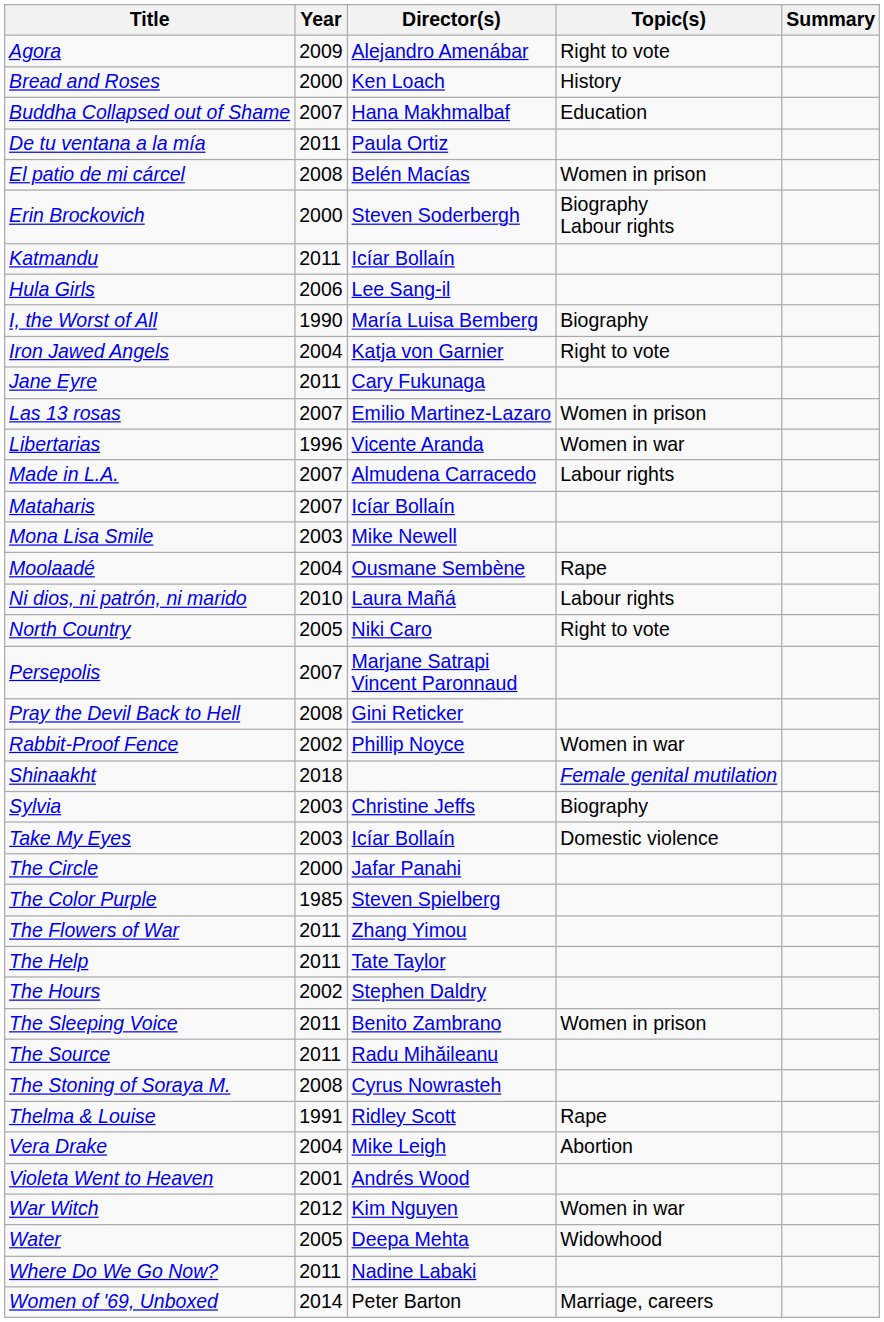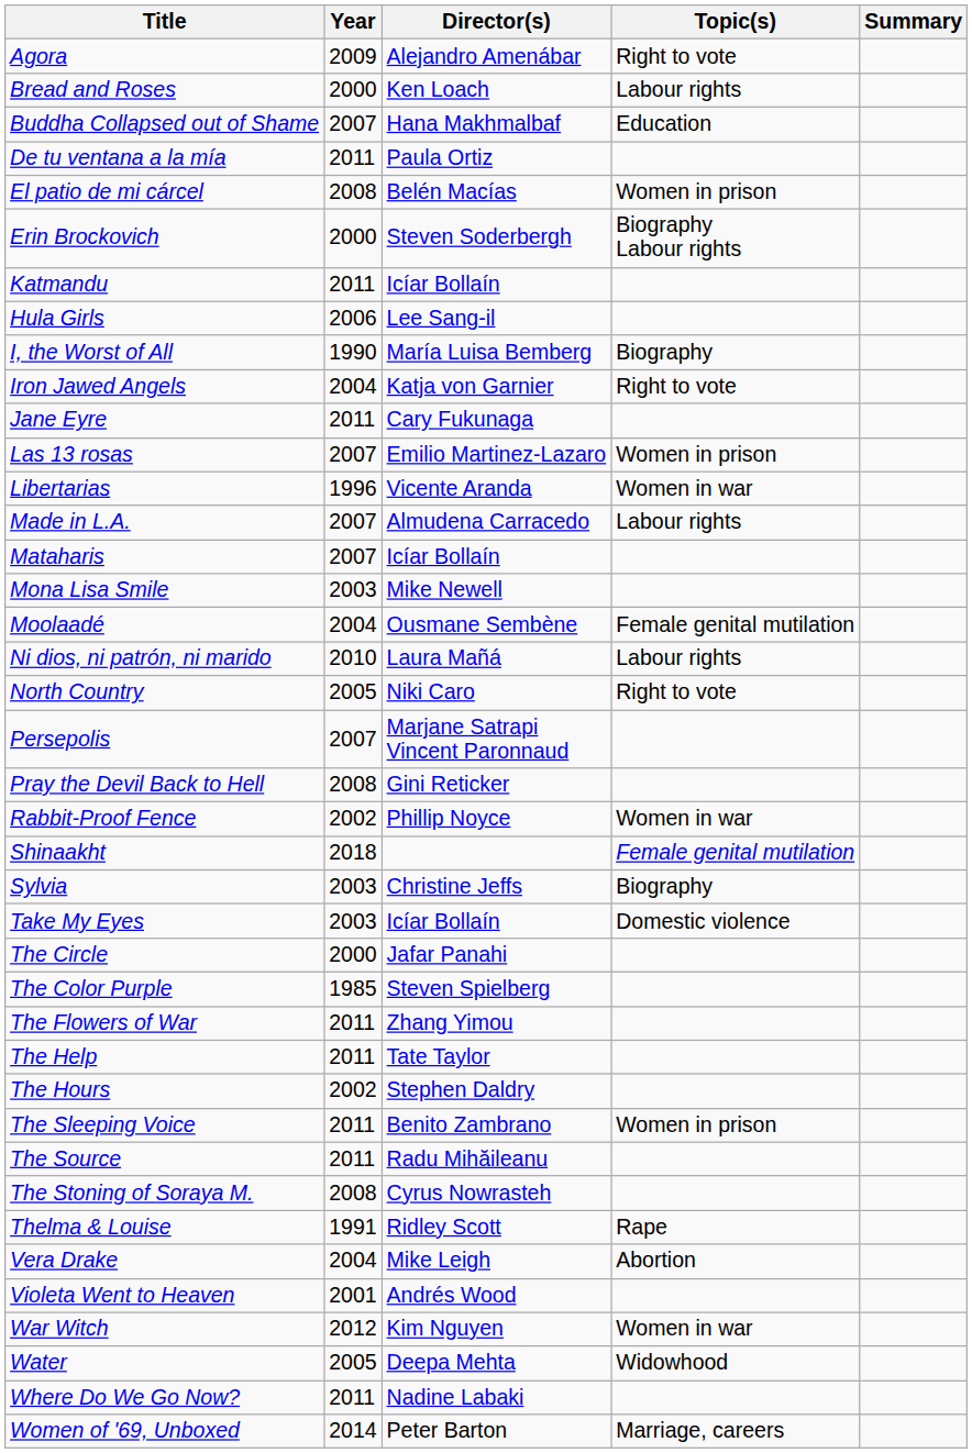 <table class="wikitable sortable">
 <tr>
 <th>Title</th>
 <th>Year</th>
 <th>Director(s)</th>
 <th>Topic(s)</th>
 <th>Summary</th>
 </tr>
 <tr>
 <td><em><a href='#'>Agora</a></em></td>
 <td>2009</td>
 <td><a href='#'>Alejandro Amenábar</a></td>
 <td>Right to vote</td>
 <td></td>
 </tr>
 <tr>
 <td><em><a href='#'>Bread and Roses</a></em></td>
 <td>2000</td>
 <td><a href='#'>Ken Loach</a></td>
-<td>History</td>
+<td>Labour rights</td>
 <td></td>
 </tr>
 <tr>
 <td><em><a href='#'>Buddha Collapsed out of Shame</a></em></td>
 <td>2007</td>
 <td><a href='#'>Hana Makhmalbaf</a></td>
 <td>Education</td>
 <td></td>
 </tr>
 <tr>
 <td><em><a href='#'>De tu ventana a la mía</a></em></td>
 <td>2011</td>
 <td><a href='#'>Paula Ortiz</a></td>
 <td></td>
 <td></td>
 </tr>
 <tr>
 <td><em><a href='#'>El patio de mi cárcel</a></em></td>
 <td>2008</td>
 <td><a href='#'>Belén Macías</a></td>
 <td>Women in prison</td>
 <td></td>
 </tr>
 <tr>
 <td><em><a href='#'>Erin Brockovich</a></em></td>
 <td>2000</td>
 <td><a href='#'>Steven Soderbergh</a></td>
 <td>Biography<br>Labour rights</td>
 <td></td>
 </tr>
 <tr>
 <td><em><a href='#'>Katmandu</a></em></td>
 <td>2011</td>
 <td><a href='#'>Icíar Bollaín</a></td>
 <td></td>
 <td></td>
 </tr>
 <tr>
 <td><em><a href='#'>Hula Girls</a></em></td>
 <td>2006</td>
 <td><a href='#'>Lee Sang-il</a></td>
 <td></td>
 </tr>
 <tr>
 <td><em><a href='#'>I, the Worst of All</a></em></td>
 <td>1990</td>
 <td><a href='#'>María Luisa Bemberg</a></td>
 <td>Biography</td>
 <td></td>
 </tr>
 <tr>
 <td><em><a href='#'>Iron Jawed Angels</a></em></td>
 <td>2004</td>
 <td><a href='#'>Katja von Garnier</a></td>
 <td>Right to vote</td>
 <td></td>
 </tr>
 <tr>
 <td><em><a href='#'>Jane Eyre</a></em></td>
 <td>2011</td>
 <td><a href='#'>Cary Fukunaga</a></td>
 <td></td>
 <td></td>
 </tr>
 <tr>
 <td><em><a href='#'>Las 13 rosas</a></em></td>
 <td>2007</td>
 <td><a href='#'>Emilio Martinez-Lazaro</a></td>
 <td>Women in prison</td>
 <td></td>
 </tr>
 <tr>
 <td><em><a href='#'>Libertarias</a></em></td>
 <td>1996</td>
 <td><a href='#'>Vicente Aranda</a></td>
 <td>Women in war</td>
 <td></td>
 </tr>
 <tr>
 <td><em><a href='#'>Made in L.A.</a></em></td>
 <td>2007</td>
 <td><a href='#'>Almudena Carracedo</a></td>
 <td>Labour rights</td>
 <td></td>
 </tr>
 <tr>
 <td><em><a href='#'>Mataharis</a></em></td>
 <td>2007</td>
 <td><a href='#'>Icíar Bollaín</a></td>
 <td></td>
 </tr>
 <tr>
 <td><em><a href='#'>Mona Lisa Smile</a></em></td>
 <td>2003</td>
 <td><a href='#'>Mike Newell</a></td>
 <td></td>
 <td></td>
 </tr>
 <tr>
 <td><em><a href='#'>Moolaadé</a></em></td>
 <td>2004</td>
 <td><a href='#'>Ousmane Sembène</a></td>
-<td>Rape</td>
+<td>Female genital mutilation</td>
 <td></td>
 </tr>
 <tr>
 <td><em><a href='#'>Ni dios, ni patrón, ni marido</a></em></td>
 <td>2010</td>
 <td><a href='#'>Laura Mañá</a></td>
 <td>Labour rights</td>
 <td></td>
 </tr>
 <tr>
 <td><em><a href='#'>North Country</a></em></td>
 <td>2005</td>
 <td><a href='#'>Niki Caro</a></td>
 <td>Right to vote</td>
 <td></td>
 </tr>
 <tr>
 <td><em><a href='#'>Persepolis</a></em></td>
 <td>2007</td>
 <td><a href='#'>Marjane Satrapi</a><br><a href='#'>Vincent Paronnaud</a></td>
 <td></td>
 <td></td>
 </tr>
 <tr>
 <td><em><a href='#'>Pray the Devil Back to Hell</a></em></td>
 <td>2008</td>
 <td><a href='#'>Gini Reticker</a></td>
 <td></td>
 <td></td>
 </tr>
 <tr>
 <td><em><a href='#'>Rabbit-Proof Fence</a></em></td>
 <td>2002</td>
 <td><a href='#'>Phillip Noyce</a></td>
 <td>Women in war</td>
 <td></td>
 </tr>
 <tr>
 <td><em><a href='#'>Shinaakht</a></em></td>
 <td>2018</td>
 <td></td>
 <td><em><a href='#'>Female genital mutilation</a></em></td>
 <td></td>
 </tr>
 <tr>
 <td><em><a href='#'>Sylvia</a></em></td>
 <td>2003</td>
 <td><a href='#'>Christine Jeffs</a></td>
 <td>Biography</td>
 <td></td>
 </tr>
 <tr>
 <td><em><a href='#'>Take My Eyes</a></em></td>
 <td>2003</td>
 <td><a href='#'>Icíar Bollaín</a></td>
 <td>Domestic violence</td>
 <td></td>
 </tr>
 <tr>
 <td><em><a href='#'>The Circle</a></em></td>
 <td>2000</td>
 <td><a href='#'>Jafar Panahi</a></td>
 <td></td>
 <td></td>
 </tr>
 <tr>
 <td><em><a href='#'>The Color Purple</a></em></td>
 <td>1985</td>
 <td><a href='#'>Steven Spielberg</a></td>
 <td></td>
 <td></td>
 </tr>
 <tr>
 <td><em><a href='#'>The Flowers of War</a></em></td>
 <td>2011</td>
 <td><a href='#'>Zhang Yimou</a></td>
 <td></td>
 <td></td>
 </tr>
 <tr>
 <td><em><a href='#'>The Help</a></em></td>
 <td>2011</td>
 <td><a href='#'>Tate Taylor</a></td>
 <td></td>
 <td></td>
 </tr>
 <tr>
 <td><em><a href='#'>The Hours</a></em></td>
 <td>2002</td>
 <td><a href='#'>Stephen Daldry</a></td>
 <td></td>
 <td></td>
 </tr>
 <tr>
 <td><em><a href='#'>The Sleeping Voice</a></em></td>
 <td>2011</td>
 <td><a href='#'>Benito Zambrano</a></td>
 <td>Women in prison</td>
 <td></td>
 </tr>
 <tr>
 <td><em><a href='#'>The Source</a></em></td>
 <td>2011</td>
 <td><a href='#'>Radu Mihăileanu</a></td>
 <td></td>
 <td></td>
 </tr>
 <tr>
 <td><em><a href='#'>The Stoning of Soraya M.</a></em></td>
 <td>2008</td>
 <td><a href='#'>Cyrus Nowrasteh</a></td>
 <td></td>
 </tr>
 <tr>
 <td><em><a href='#'>Thelma & Louise</a></em></td>
 <td>1991</td>
 <td><a href='#'>Ridley Scott</a></td>
 <td>Rape</td>
 <td></td>
 </tr>
 <tr>
 <td><em><a href='#'>Vera Drake</a></em></td>
 <td>2004</td>
 <td><a href='#'>Mike Leigh</a></td>
 <td>Abortion</td>
 <td></td>
 </tr>
 <tr>
 <td><em><a href='#'>Violeta Went to Heaven</a></em></td>
 <td>2001</td>
 <td><a href='#'>Andrés Wood</a></td>
 <td></td>
 <td></td>
 </tr>
 <tr>
 <td><em><a href='#'>War Witch</a></em></td>
 <td>2012</td>
 <td><a href='#'>Kim Nguyen</a></td>
 <td>Women in war</td>
 <td></td>
 </tr>
 <tr>
 <td><em><a href='#'>Water</a></em></td>
 <td>2005</td>
 <td><a href='#'>Deepa Mehta</a></td>
 <td>Widowhood</td>
 <td></td>
 </tr>
 <tr>
 <td><em><a href='#'>Where Do We Go Now?</a></em></td>
 <td>2011</td>
 <td><a href='#'>Nadine Labaki</a></td>
 <td></td>
 <td></td>
 </tr>
 <tr>
 <td><em><a href='#'>Women of '69, Unboxed</a></em></td>
 <td>2014</td>
 <td>Peter Barton</td>
 <td>Marriage, careers</td>
 <td></td>
 </tr>
 </table>
